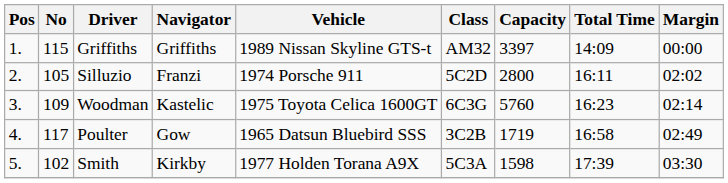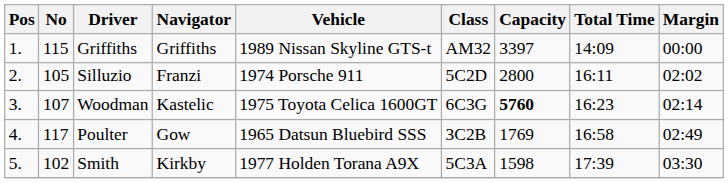 <table class="wikitable sortable" style="font-size: 90%;">
 <tr>
 <th>Pos</th>
 <th>No</th>
 <th>Driver</th>
 <th>Navigator</th>
 <th>Vehicle</th>
 <th>Class</th>
 <th>Capacity</th>
 <th>Total Time</th>
 <th>Margin</th>
 </tr>
 <tr>
 <td>1.</td>
 <td>115</td>
 <td> Griffiths</td>
 <td> Griffiths</td>
 <td>1989 Nissan Skyline GTS-t</td>
 <td>AM32</td>
 <td>3397</td>
 <td>14:09</td>
 <td>00:00</td>
 </tr>
 <tr>
 <td>2.</td>
 <td>105</td>
 <td> Silluzio</td>
 <td> Franzi</td>
 <td>1974 Porsche 911</td>
 <td>5C2D</td>
 <td>2800</td>
 <td>16:11</td>
 <td>02:02</td>
 </tr>
 <tr>
 <td>3.</td>
-<td>109</td>
+<td>107</td>
 <td> Woodman</td>
 <td> Kastelic</td>
 <td>1975 Toyota Celica 1600GT</td>
 <td>6C3G</td>
-<td>5760</td>
+<td><strong>5760</strong></td>
 <td>16:23</td>
 <td>02:14</td>
 </tr>
 <tr>
 <td>4.</td>
 <td>117</td>
 <td> Poulter</td>
 <td> Gow</td>
 <td>1965 Datsun Bluebird SSS</td>
 <td>3C2B</td>
-<td>1719</td>
+<td>1769</td>
 <td>16:58</td>
 <td>02:49</td>
 </tr>
 <tr>
 <td>5.</td>
 <td>102</td>
 <td> Smith</td>
 <td> Kirkby</td>
 <td>1977 Holden Torana A9X</td>
 <td>5C3A</td>
 <td>1598</td>
 <td>17:39</td>
 <td>03:30</td>
 </tr>
 <tr>
 </tr>
 </table>
